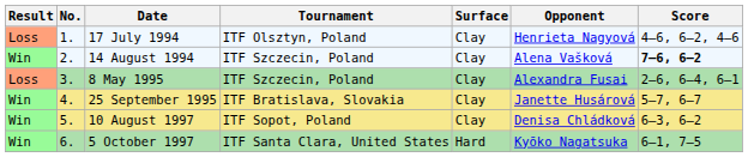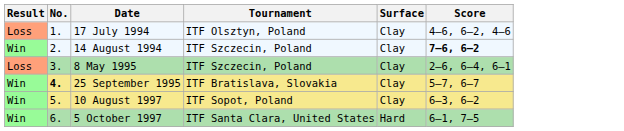 <table class="sortable wikitable" style=font-size:97%>
 <tr>
 <th>Result</th>
 <th>No.</th>
 <th>Date</th>
 <th>Tournament</th>
 <th>Surface</th>
-<th>Opponent</th>
 <th>Score</th>
 </tr>
 <tr style="background:#f0f8ff;">
 <td style="background:#ffa07a;">Loss</td>
 <td>1.</td>
 <td>17 July 1994</td>
 <td>ITF Olsztyn, Poland</td>
 <td>Clay</td>
-<td> <a href='#'>Henrieta Nagyová</a></td>
 <td>4–6, 6–2, 4–6</td>
 </tr>
 <tr style="background:#f0f8ff;">
 <td style="background:#98fb98;">Win</td>
 <td>2.</td>
 <td>14 August 1994</td>
 <td>ITF Szczecin, Poland</td>
 <td>Clay</td>
-<td> <a href='#'>Alena Vašková</a></td>
 <td><strong>7–6, 6–2</strong></td>
 </tr>
 <tr style="background:#addfad;">
 <td style="background:#ffa07a;">Loss</td>
 <td>3.</td>
 <td>8 May 1995</td>
 <td>ITF Szczecin, Poland</td>
 <td>Clay</td>
-<td> <a href='#'>Alexandra Fusai</a></td>
 <td>2–6, 6–4, 6–1</td>
 </tr>
 <tr style="background:#f7e98e;">
 <td style="background:#98fb98;">Win</td>
-<td>4.</td>
+<td><strong>4.</strong></td>
 <td>25 September 1995</td>
 <td>ITF Bratislava, Slovakia</td>
 <td>Clay</td>
-<td> <a href='#'>Janette Husárová</a></td>
 <td>5–7, 6–7</td>
 </tr>
 <tr style="background:#f7e98e;">
 <td style="background:#98fb98;">Win</td>
 <td>5.</td>
 <td>10 August 1997</td>
 <td>ITF Sopot, Poland</td>
 <td>Clay</td>
-<td> <a href='#'>Denisa Chládková</a></td>
 <td>6–3, 6–2</td>
 </tr>
 <tr style="background:#addfad;">
 <td style="background:#98fb98;">Win</td>
 <td>6.</td>
 <td>5 October 1997</td>
 <td>ITF Santa Clara, United States</td>
 <td>Hard</td>
-<td> <a href='#'>Kyōko Nagatsuka</a></td>
 <td>6–1, 7–5</td>
 </tr>
 </table>
